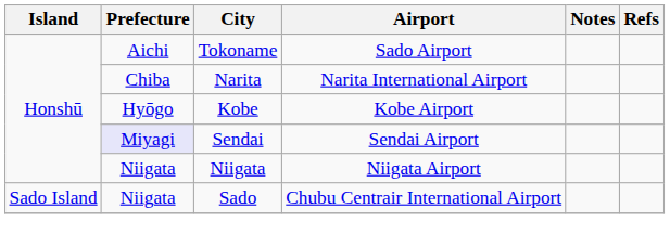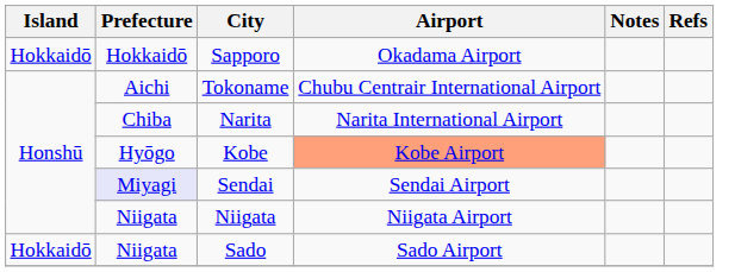 <table class="wikitable sortable" style="text-align:center;">
 <tr>
 <th>Island</th>
 <th>Prefecture</th>
 <th>City</th>
 <th>Airport</th>
 <th>Notes</th>
 <th>Refs</th>
 </tr>
 <tr>
+<td><a href='#'>Hokkaidō</a></td>
+<td><a href='#'>Hokkaidō</a></td>
+<td><a href='#'>Sapporo</a></td>
+<td><a href='#'>Okadama Airport</a></td>
+<td align="center"></td>
+<td align="center"></td>
+</tr>
+<tr>
 <td rowspan="5"><a href='#'>Honshū</a></td>
 <td><a href='#'>Aichi</a></td>
 <td><a href='#'>Tokoname</a></td>
-<td><a href='#'>Sado Airport</a></td>
+<td><a href='#'>Chubu Centrair International Airport</a></td>
 <td></td>
 <td align="center"></td>
 </tr>
 <tr>
 <td><a href='#'>Chiba</a></td>
 <td><a href='#'>Narita</a></td>
 <td><a href='#'>Narita International Airport</a></td>
 <td></td>
 <td align=center></td>
 </tr>
 <tr>
 <td><a href='#'>Hyōgo</a></td>
 <td><a href='#'>Kobe</a></td>
-<td><a href='#'>Kobe Airport</a></td>
+<td style="background: lightsalmon;"><a href='#'>Kobe Airport</a></td>
 <td></td>
 <td align="center"></td>
 </tr>
 <tr>
 <td style="background: lavender;"><a href='#'>Miyagi</a></td>
 <td><a href='#'>Sendai</a></td>
 <td><a href='#'>Sendai Airport</a></td>
 <td></td>
 <td align="center"></td>
 </tr>
 <tr>
 <td><a href='#'>Niigata</a></td>
 <td><a href='#'>Niigata</a></td>
 <td><a href='#'>Niigata Airport</a></td>
 <td></td>
 <td align="center"></td>
 </tr>
 <tr>
-<td><a href='#'>Sado Island</a></td>
+<td><a href='#'>Hokkaidō</a></td>
 <td><a href='#'>Niigata</a></td>
 <td><a href='#'>Sado</a></td>
-<td><a href='#'>Chubu Centrair International Airport</a></td>
+<td><a href='#'>Sado Airport</a></td>
 <td></td>
 <td align="center"></td>
 </tr>
 <tr>
 </tr>
 </table>
